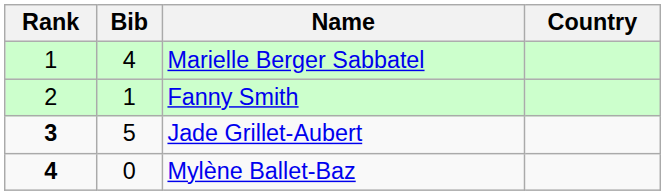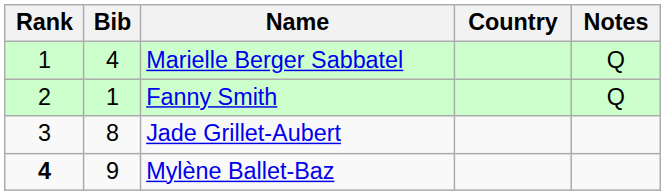 <table class="wikitable" style="text-align:center; width:450px">
 <tr>
 <th>Rank</th>
 <th>Bib</th>
 <th>Name</th>
 <th>Country</th>
+<th>Notes</th>
 </tr>
 <tr bgcolor=ccffcc>
 <td>1</td>
 <td>4</td>
 <td align=left><a href='#'>Marielle Berger Sabbatel</a></td>
 <td align=left></td>
+<td>Q</td>
 </tr>
 <tr bgcolor=ccffcc>
 <td>2</td>
 <td>1</td>
 <td align=left><a href='#'>Fanny Smith</a></td>
 <td align=left></td>
+<td>Q</td>
 </tr>
 <tr>
-<td><strong>3</strong></td>
-<td>5</td>
+<td>3</td>
+<td>8</td>
 <td align=left><a href='#'>Jade Grillet-Aubert</a></td>
 <td align=left></td>
+<td></td>
 </tr>
 <tr>
 <td><strong>4</strong></td>
-<td>0</td>
+<td>9</td>
 <td align=left><a href='#'>Mylène Ballet-Baz</a></td>
 <td align=left></td>
+<td></td>
 </tr>
 </table>
